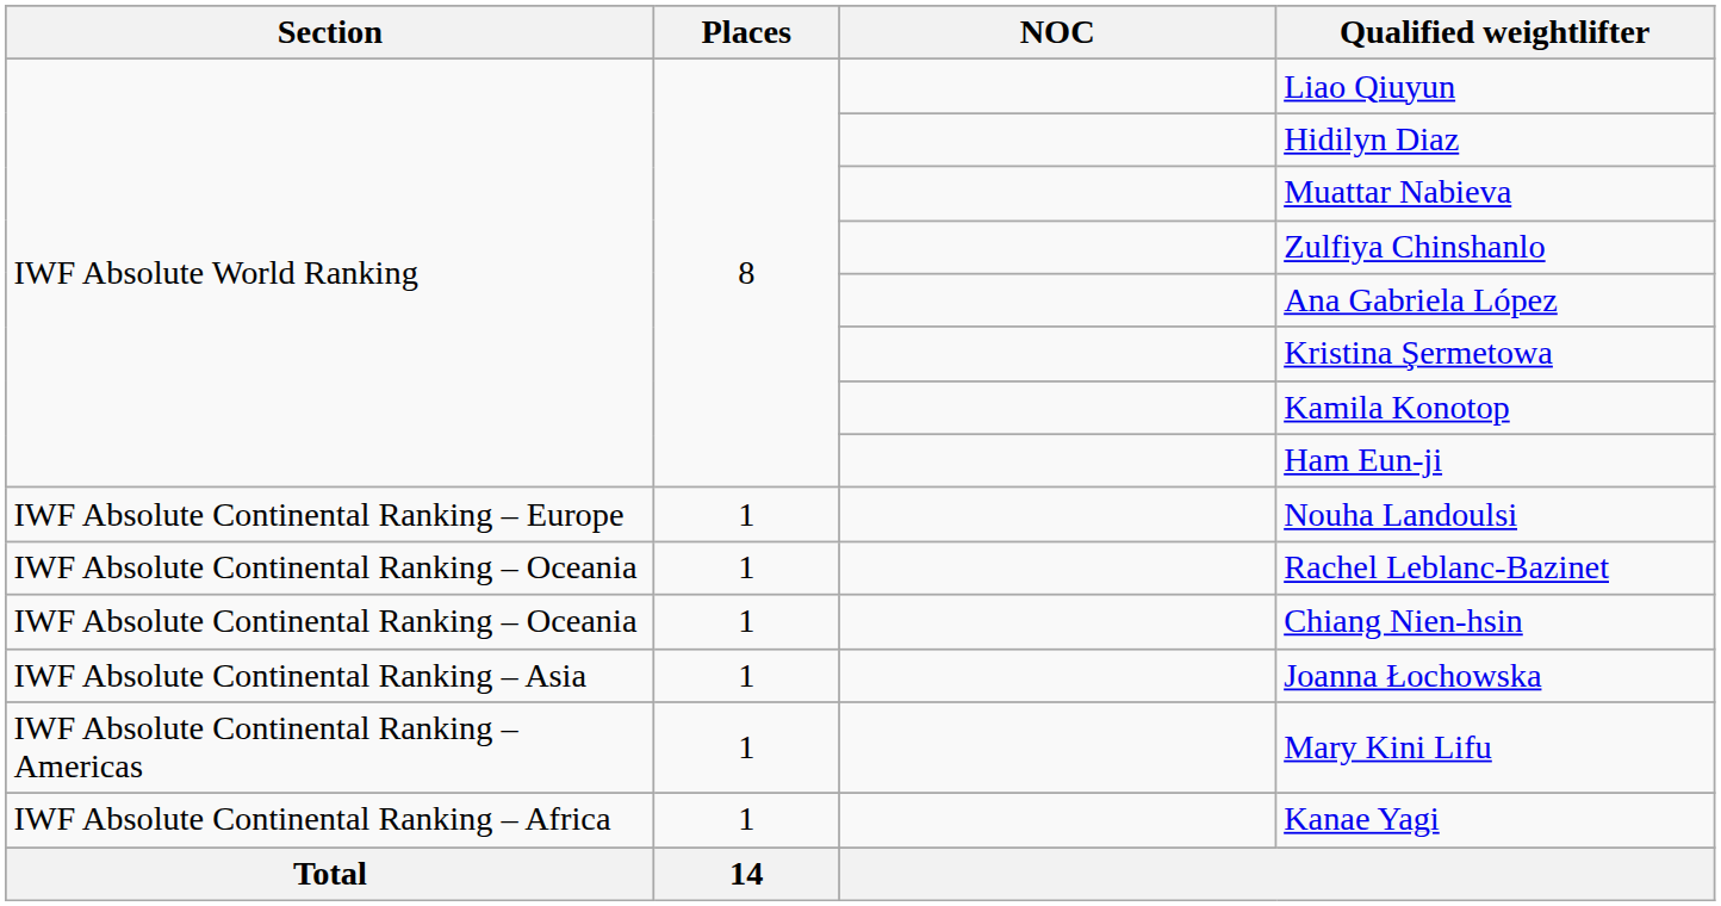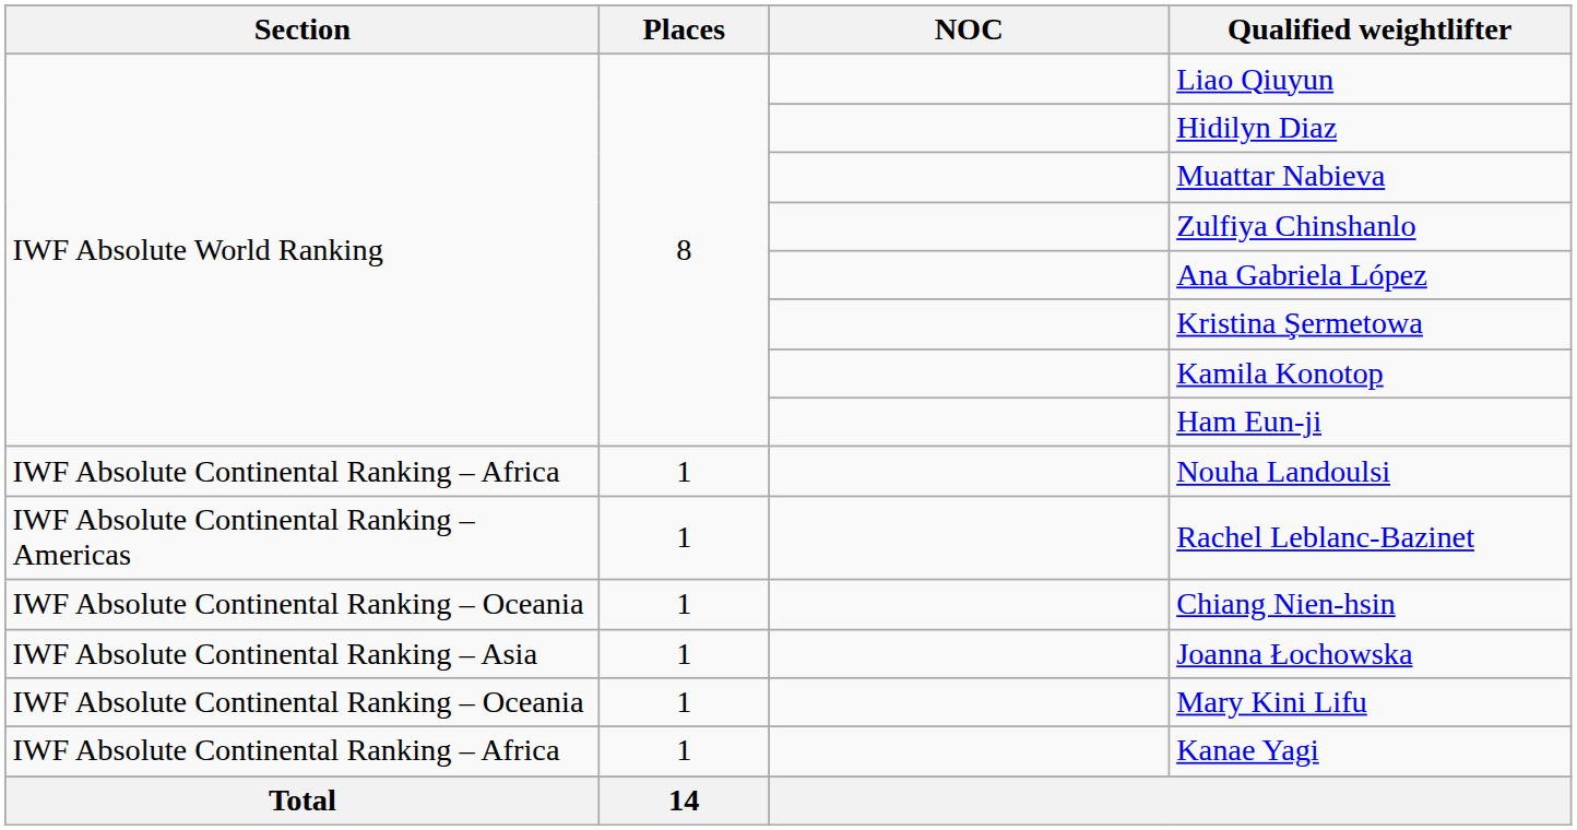 <table class="wikitable">
 <tr>
 <th width=300>Section</th>
 <th width=80>Places</th>
 <th width=200>NOC</th>
 <th width=200>Qualified weightlifter</th>
 </tr>
 <tr>
 <td rowspan=8>IWF Absolute World Ranking</td>
 <td rowspan=8 align=center>8</td>
 <td></td>
 <td><a href='#'>Liao Qiuyun</a></td>
 </tr>
 <tr>
 <td></td>
 <td><a href='#'>Hidilyn Diaz</a></td>
 </tr>
 <tr>
 <td></td>
 <td><a href='#'>Muattar Nabieva</a></td>
 </tr>
 <tr>
 <td></td>
 <td><a href='#'>Zulfiya Chinshanlo</a></td>
 </tr>
 <tr>
 <td></td>
 <td><a href='#'>Ana Gabriela López</a></td>
 </tr>
 <tr>
 <td></td>
 <td><a href='#'>Kristina Şermetowa</a></td>
 </tr>
 <tr>
 <td></td>
 <td><a href='#'>Kamila Konotop</a></td>
 </tr>
 <tr>
 <td></td>
 <td><a href='#'>Ham Eun-ji</a></td>
 </tr>
 <tr>
-<td>IWF Absolute Continental Ranking – Europe</td>
+<td>IWF Absolute Continental Ranking – Africa</td>
 <td align=center>1</td>
 <td></td>
 <td><a href='#'>Nouha Landoulsi</a></td>
 </tr>
 <tr>
-<td>IWF Absolute Continental Ranking – Oceania</td>
+<td>IWF Absolute Continental Ranking – Americas</td>
 <td align=center>1</td>
 <td></td>
 <td><a href='#'>Rachel Leblanc-Bazinet</a></td>
 </tr>
 <tr>
 <td>IWF Absolute Continental Ranking – Oceania</td>
 <td align=center>1</td>
 <td></td>
 <td><a href='#'>Chiang Nien-hsin</a></td>
 </tr>
 <tr>
 <td>IWF Absolute Continental Ranking – Asia</td>
 <td align=center>1</td>
 <td></td>
 <td><a href='#'>Joanna Łochowska</a></td>
 </tr>
 <tr>
-<td>IWF Absolute Continental Ranking – Americas</td>
+<td>IWF Absolute Continental Ranking – Oceania</td>
 <td align=center>1</td>
 <td></td>
 <td><a href='#'>Mary Kini Lifu</a></td>
 </tr>
 <tr>
 <td>IWF Absolute Continental Ranking – Africa</td>
 <td align=center>1</td>
 <td></td>
 <td><a href='#'>Kanae Yagi</a></td>
 </tr>
 <tr>
 <th>Total</th>
 <th>14</th>
 <th colspan=2></th>
 </tr>
 </table>
